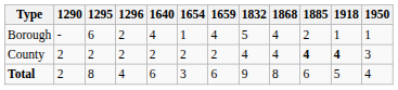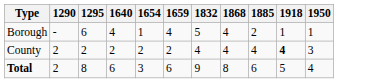 <table class="wikitable">
 <tr>
 <th>Type</th>
 <th>1290</th>
 <th>1295</th>
-<th>1296</th>
 <th>1640</th>
 <th>1654</th>
 <th>1659</th>
 <th>1832</th>
 <th>1868</th>
 <th>1885</th>
 <th>1918</th>
 <th>1950</th>
 </tr>
 <tr>
 <td>Borough</td>
 <td>-</td>
 <td>6</td>
-<td>2</td>
 <td>4</td>
 <td>1</td>
 <td>4</td>
 <td>5</td>
 <td>4</td>
 <td>2</td>
 <td>1</td>
 <td>1</td>
 </tr>
 <tr>
 <td>County</td>
 <td>2</td>
 <td>2</td>
 <td>2</td>
 <td>2</td>
 <td>2</td>
-<td>2</td>
 <td>4</td>
 <td>4</td>
-<td><strong>4</strong></td>
+<td>4</td>
 <td><strong>4</strong></td>
 <td>3</td>
 </tr>
 <tr>
 <td><strong>Total</strong></td>
 <td>2</td>
 <td>8</td>
-<td>4</td>
 <td>6</td>
 <td>3</td>
 <td>6</td>
 <td>9</td>
 <td>8</td>
 <td>6</td>
 <td>5</td>
 <td>4</td>
 </tr>
 </table>
